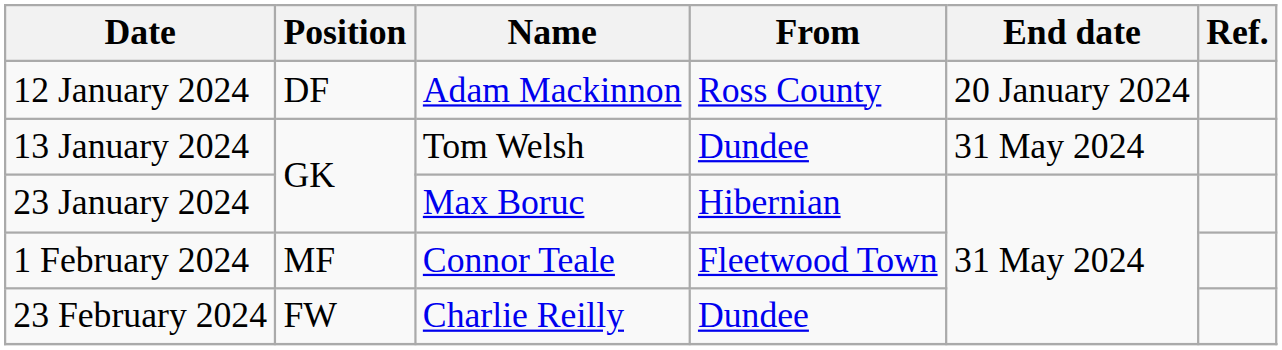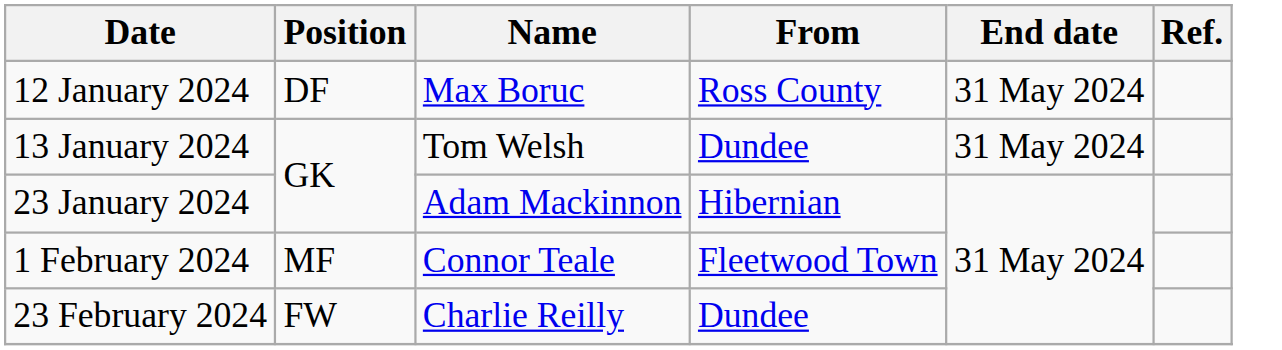 <table class="wikitable">
 <tr>
 <th>Date</th>
 <th>Position</th>
 <th>Name</th>
 <th>From</th>
 <th>End date</th>
 <th>Ref.</th>
 </tr>
 <tr>
 <td>12 January 2024</td>
 <td>DF</td>
-<td><a href='#'>Adam Mackinnon</a></td>
+<td> <a href='#'>Max Boruc</a></td>
 <td><a href='#'>Ross County</a></td>
-<td>20 January 2024</td>
+<td>31 May 2024</td>
 <td></td>
 </tr>
 <tr>
 <td>13 January 2024</td>
 <td rowspan=2>GK</td>
 <td>Tom Welsh</td>
 <td><a href='#'>Dundee</a></td>
 <td>31 May 2024</td>
 <td></td>
 </tr>
 <tr>
 <td>23 January 2024</td>
-<td> <a href='#'>Max Boruc</a></td>
+<td><a href='#'>Adam Mackinnon</a></td>
 <td><a href='#'>Hibernian</a></td>
 <td rowspan=3>31 May 2024</td>
 <td></td>
 </tr>
 <tr>
 <td>1 February 2024</td>
 <td>MF</td>
 <td> <a href='#'>Connor Teale</a></td>
 <td> <a href='#'>Fleetwood Town</a></td>
 <td></td>
 </tr>
 <tr>
 <td>23 February 2024</td>
 <td>FW</td>
 <td><a href='#'>Charlie Reilly</a></td>
 <td><a href='#'>Dundee</a></td>
 <td></td>
 </tr>
 <tr>
 </tr>
 </table>
